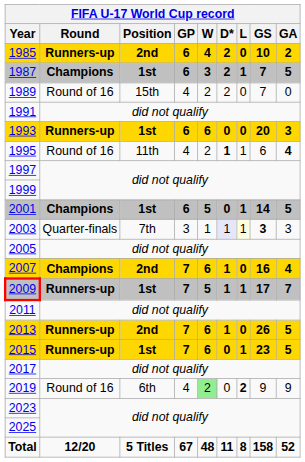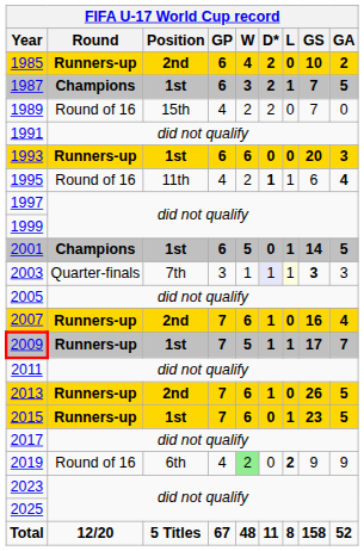 <table class="wikitable" style="text-align: center;">
 <tr>
 <th colspan=9><a href='#'>FIFA U-17 World Cup record</a></th>
 </tr>
 <tr>
 <th>Year</th>
 <th>Round</th>
 <th>Position</th>
 <th>GP</th>
 <th>W</th>
 <th>D*</th>
 <th>L</th>
 <th>GS</th>
 <th>GA</th>
 </tr>
 <tr style="background:Gold;">
 <td> <a href='#'>1985</a></td>
 <td><strong>Runners-up</strong></td>
 <td><strong>2nd</strong></td>
 <td><strong>6</strong></td>
 <td><strong>4</strong></td>
 <td><strong>2</strong></td>
 <td><strong>0</strong></td>
 <td><strong>10</strong></td>
 <td><strong>2</strong></td>
 </tr>
 <tr style="background:Silver;">
 <td> <a href='#'>1987</a></td>
 <td><strong>Champions</strong></td>
 <td><strong>1st</strong></td>
 <td><strong>6</strong></td>
 <td><strong>3</strong></td>
 <td><strong>2</strong></td>
 <td><strong>1</strong></td>
 <td><strong>7</strong></td>
 <td><strong>5</strong></td>
 </tr>
 <tr>
 <td> <a href='#'>1989</a></td>
 <td>Round of 16</td>
 <td>15th</td>
 <td>4</td>
 <td>2</td>
 <td>2</td>
 <td>0</td>
 <td>7</td>
 <td>0</td>
 </tr>
 <tr>
 <td> <a href='#'>1991</a></td>
 <td colspan=8><em>did not qualify</em></td>
 </tr>
 <tr style="background:Gold;">
 <td> <a href='#'>1993</a></td>
 <td><strong>Runners-up</strong></td>
 <td><strong>1st</strong></td>
 <td><strong>6</strong></td>
 <td><strong>6</strong></td>
 <td><strong>0</strong></td>
 <td><strong>0</strong></td>
 <td><strong>20</strong></td>
 <td><strong>3</strong></td>
 </tr>
 <tr>
 <td> <a href='#'>1995</a></td>
 <td>Round of 16</td>
 <td>11th</td>
 <td>4</td>
 <td>2</td>
 <td><strong>1</strong></td>
 <td>1</td>
 <td>6</td>
 <td><strong>4</strong></td>
 </tr>
 <tr>
 <td> <a href='#'>1997</a></td>
 <td colspan=8 rowspan=2><em>did not qualify</em></td>
 </tr>
 <tr>
 <td> <a href='#'>1999</a></td>
 </tr>
 <tr style="background:Silver;">
 <td> <a href='#'>2001</a></td>
 <td><strong>Champions</strong></td>
 <td><strong>1st</strong></td>
 <td><strong>6</strong></td>
 <td><strong>5</strong></td>
 <td><strong>0</strong></td>
 <td><strong>1</strong></td>
 <td><strong>14</strong></td>
 <td><strong>5</strong></td>
 </tr>
 <tr>
 <td> <a href='#'>2003</a></td>
 <td>Quarter-finals</td>
 <td>7th</td>
 <td>3</td>
 <td>1</td>
 <td style="background: lavender;">1</td>
 <td style="background: lightyellow;">1</td>
 <td><strong>3</strong></td>
 <td>3</td>
 </tr>
 <tr>
 <td> <a href='#'>2005</a></td>
 <td colspan=8><em>did not qualify</em></td>
 </tr>
 <tr style="background:Gold;">
 <td> <a href='#'>2007</a></td>
-<td><strong>Champions</strong></td>
+<td><strong>Runners-up</strong></td>
 <td><strong>2nd</strong></td>
 <td><strong>7</strong></td>
 <td><strong>6</strong></td>
 <td><strong>1</strong></td>
 <td><strong>0</strong></td>
 <td><strong>16</strong></td>
 <td><strong>4</strong></td>
 </tr>
 <tr style="background:Silver;">
 <td style="border: 3px solid red"> <a href='#'>2009</a></td>
 <td><strong>Runners-up</strong></td>
 <td><strong>1st</strong></td>
 <td><strong>7</strong></td>
 <td><strong>5</strong></td>
 <td><strong>1</strong></td>
 <td><strong>1</strong></td>
 <td><strong>17</strong></td>
 <td><strong>7</strong></td>
 </tr>
 <tr>
 <td> <a href='#'>2011</a></td>
 <td colspan=8><em>did not qualify</em></td>
 </tr>
 <tr style="background:Gold;">
 <td> <a href='#'>2013</a></td>
 <td><strong>Runners-up</strong></td>
 <td><strong>2nd</strong></td>
 <td><strong>7</strong></td>
 <td><strong>6</strong></td>
 <td><strong>1</strong></td>
 <td><strong>0</strong></td>
 <td><strong>26</strong></td>
 <td><strong>5</strong></td>
 </tr>
 <tr style="background:Gold;">
 <td> <a href='#'>2015</a></td>
 <td><strong>Runners-up</strong></td>
 <td><strong>1st</strong></td>
 <td><strong>7</strong></td>
 <td><strong>6</strong></td>
 <td><strong>0</strong></td>
 <td><strong>1</strong></td>
 <td><strong>23</strong></td>
 <td><strong>5</strong></td>
 </tr>
 <tr>
 <td> <a href='#'>2017</a></td>
 <td colspan=8><em>did not qualify</em></td>
 </tr>
 <tr>
 <td> <a href='#'>2019</a></td>
 <td>Round of 16</td>
 <td>6th</td>
 <td>4</td>
 <td style="background: lightgreen;">2</td>
 <td>0</td>
 <td><strong>2</strong></td>
 <td>9</td>
 <td>9</td>
 </tr>
 <tr>
 <td> <a href='#'>2023</a></td>
 <td colspan=8 rowspan=2><em>did not qualify</em></td>
 </tr>
 <tr>
 <td> <a href='#'>2025</a></td>
 </tr>
 <tr>
 <td><strong>Total</strong></td>
 <td><strong>12/20</strong></td>
 <td><strong>5 Titles</strong></td>
 <td><strong>67</strong></td>
 <td><strong>48</strong></td>
 <td><strong>11</strong></td>
 <td><strong>8</strong></td>
 <td><strong>158</strong></td>
 <td><strong>52</strong></td>
 </tr>
 </table>
